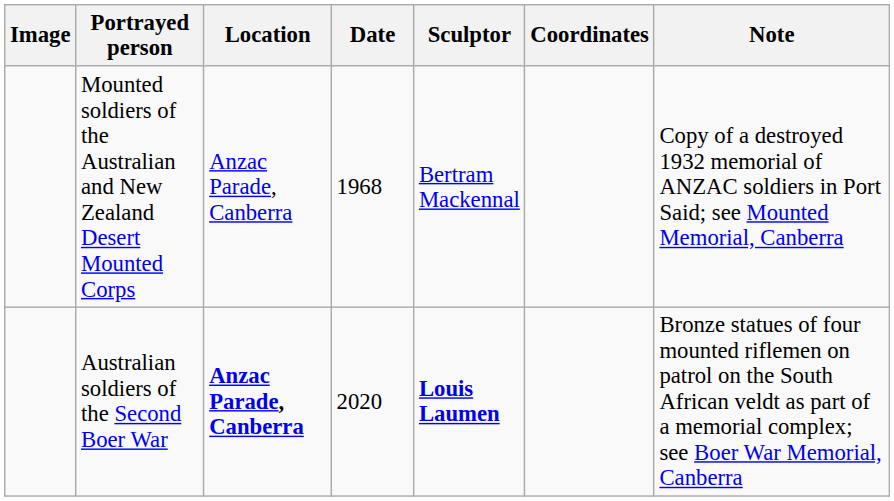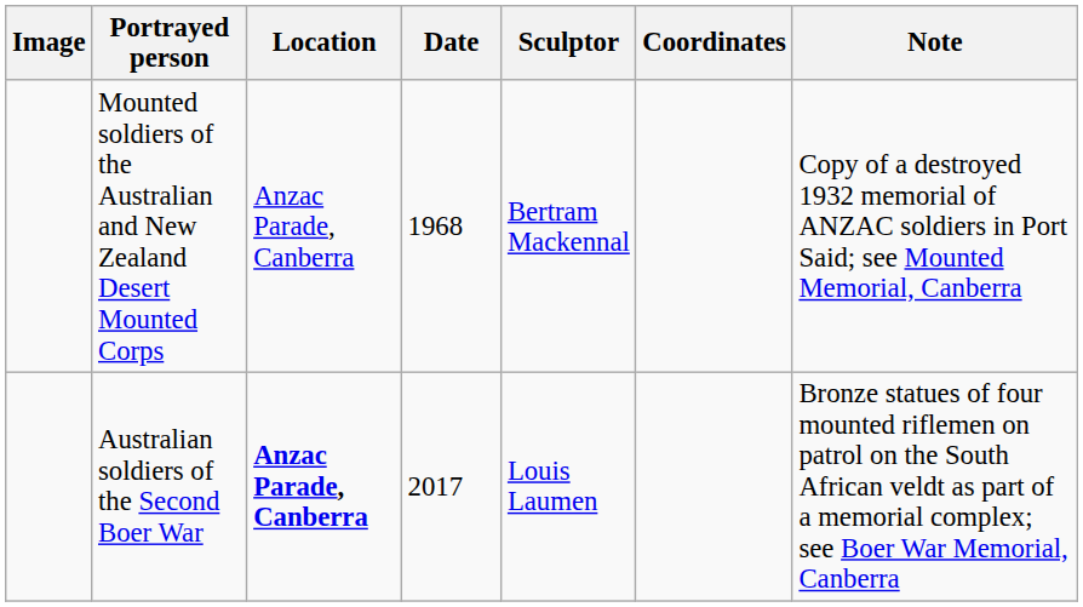 <table class="wikitable sortable"  style="width:100%;">
 <tr>
 <th width="5%" align="left" class="unsortable">Image</th>
 <th width="15%" align="left">Portrayed person</th>
 <th width="15%" align="left">Location</th>
 <th width="10%" align="left">Date</th>
 <th width="10%" align="left">Sculptor</th>
 <th width="10%" align="left">Coordinates</th>
 <th width="30%" align="left">Note</th>
 </tr>
 <tr>
 <td></td>
 <td>Mounted soldiers of the Australian and New Zealand <a href='#'>Desert Mounted Corps</a></td>
 <td><a href='#'>Anzac Parade</a>, <a href='#'>Canberra</a></td>
 <td>1968</td>
 <td><a href='#'>Bertram Mackennal</a></td>
 <td></td>
 <td>Copy of a destroyed 1932 memorial of ANZAC soldiers in Port Said; see <a href='#'>Mounted Memorial, Canberra</a></td>
 </tr>
 <tr>
 <td></td>
 <td>Australian soldiers of the <a href='#'>Second Boer War</a></td>
 <td><strong><a href='#'>Anzac Parade</a>, <a href='#'>Canberra</a></strong></td>
-<td>2020</td>
-<td><strong><a href='#'>Louis Laumen</a></strong></td>
+<td>2017</td>
+<td><a href='#'>Louis Laumen</a></td>
 <td></td>
 <td>Bronze statues of four mounted riflemen on patrol on the South African veldt as part of a memorial complex; see <a href='#'>Boer War Memorial, Canberra</a></td>
 </tr>
 </table>
